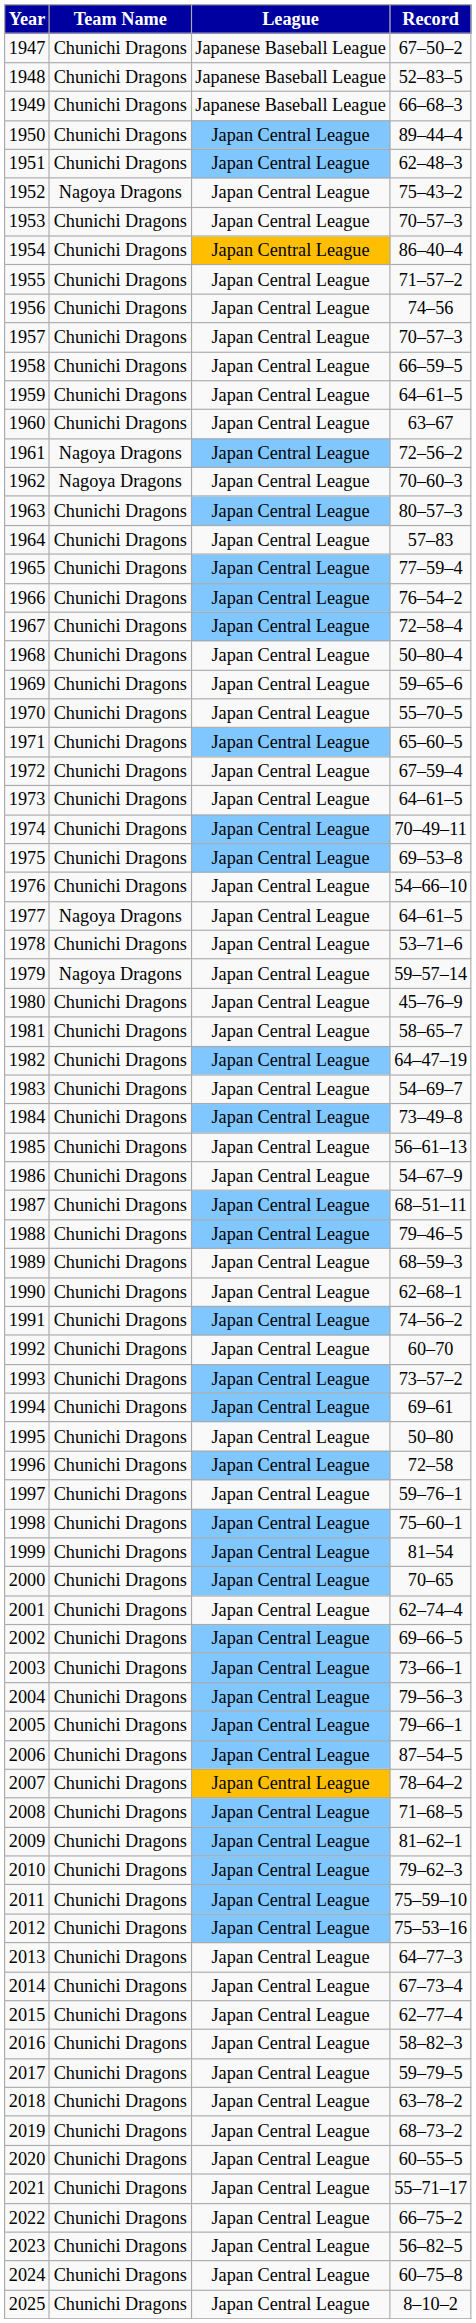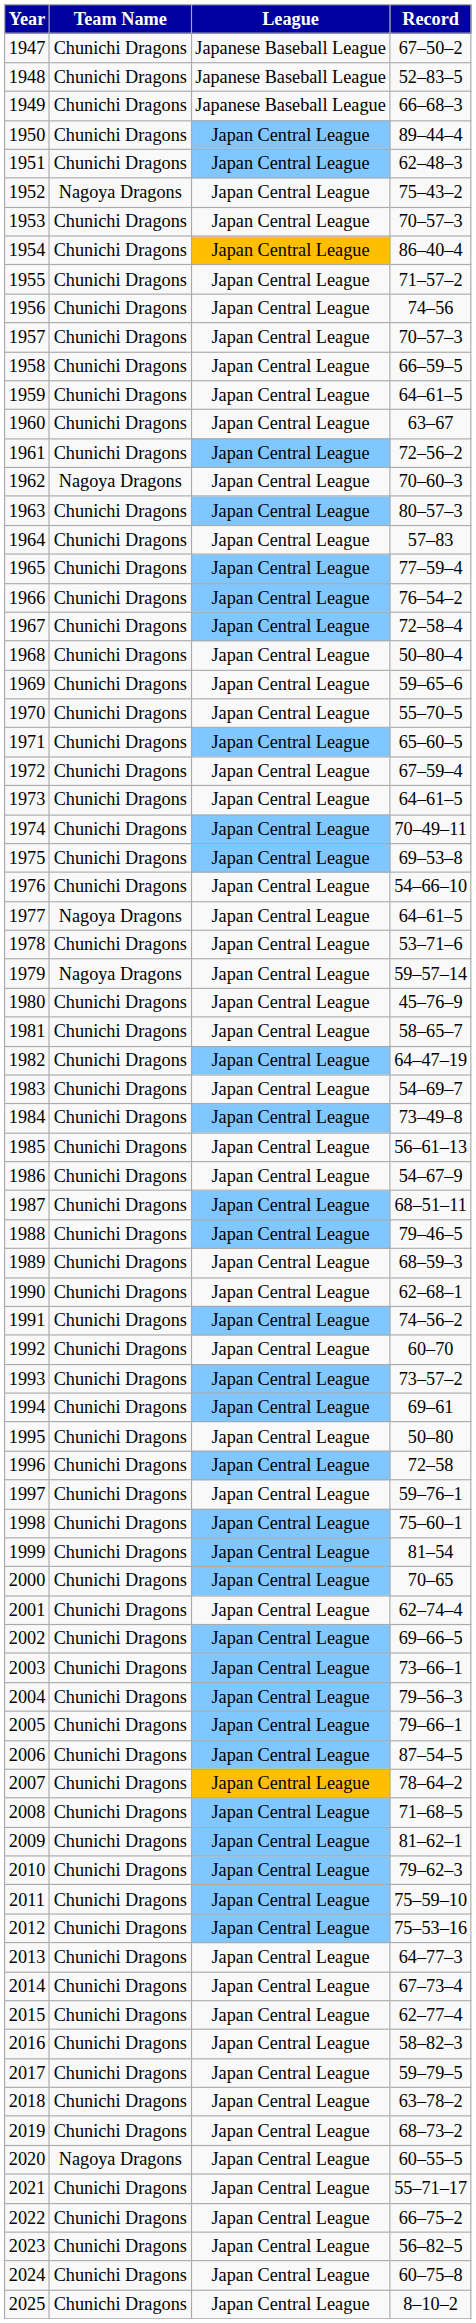 <table class="wikitable" style="text-align:center">
 <tr>
 <th scope="col" style="background: #0000A0; color: #FFFFFF">Year</th>
 <th scope="col" style="background: #0000A0; color: #FFFFFF">Team Name</th>
 <th scope="col" style="background: #0000A0; color: #FFFFFF">League</th>
 <th scope="col" style="background: #0000A0; color: #FFFFFF">Record</th>
 </tr>
 <tr>
 <td>1947</td>
 <td>Chunichi Dragons</td>
 <td>Japanese Baseball League</td>
 <td>67–50–2</td>
 </tr>
 <tr>
 <td>1948</td>
 <td>Chunichi Dragons</td>
 <td>Japanese Baseball League</td>
 <td>52–83–5</td>
 </tr>
 <tr>
 <td>1949</td>
 <td>Chunichi Dragons</td>
 <td>Japanese Baseball League</td>
 <td>66–68–3</td>
 </tr>
 <tr>
 <td align="center">1950</td>
 <td>Chunichi Dragons</td>
 <td style="background:#80C6FF;">Japan Central League</td>
 <td>89–44–4</td>
 </tr>
 <tr>
 <td align="center">1951</td>
 <td>Chunichi Dragons</td>
 <td style="background:#80C6FF;">Japan Central League</td>
 <td>62–48–3</td>
 </tr>
 <tr>
 <td>1952</td>
 <td>Nagoya Dragons</td>
 <td>Japan Central League</td>
 <td>75–43–2</td>
 </tr>
 <tr>
 <td>1953</td>
 <td>Chunichi Dragons</td>
 <td>Japan Central League</td>
 <td>70–57–3</td>
 </tr>
 <tr>
 <td align="center">1954</td>
 <td>Chunichi Dragons</td>
 <td style="background:#FFBF00;">Japan Central League</td>
 <td>86–40–4</td>
 </tr>
 <tr>
 <td>1955</td>
 <td>Chunichi Dragons</td>
 <td>Japan Central League</td>
 <td>71–57–2</td>
 </tr>
 <tr>
 <td>1956</td>
 <td>Chunichi Dragons</td>
 <td>Japan Central League</td>
 <td>74–56</td>
 </tr>
 <tr>
 <td>1957</td>
 <td>Chunichi Dragons</td>
 <td>Japan Central League</td>
 <td>70–57–3</td>
 </tr>
 <tr>
 <td>1958</td>
 <td>Chunichi Dragons</td>
 <td>Japan Central League</td>
 <td>66–59–5</td>
 </tr>
 <tr>
 <td>1959</td>
 <td>Chunichi Dragons</td>
 <td>Japan Central League</td>
 <td>64–61–5</td>
 </tr>
 <tr>
 <td>1960</td>
 <td>Chunichi Dragons</td>
 <td>Japan Central League</td>
 <td>63–67</td>
 </tr>
 <tr>
 <td align="center">1961</td>
-<td>Nagoya Dragons</td>
+<td>Chunichi Dragons</td>
 <td style="background:#80C6FF;">Japan Central League</td>
 <td>72–56–2</td>
 </tr>
 <tr>
 <td>1962</td>
 <td>Nagoya Dragons</td>
 <td>Japan Central League</td>
 <td>70–60–3</td>
 </tr>
 <tr>
 <td align="center">1963</td>
 <td>Chunichi Dragons</td>
 <td style="background:#80C6FF;">Japan Central League</td>
 <td>80–57–3</td>
 </tr>
 <tr>
 <td>1964</td>
 <td>Chunichi Dragons</td>
 <td>Japan Central League</td>
 <td>57–83</td>
 </tr>
 <tr>
 <td align="center">1965</td>
 <td>Chunichi Dragons</td>
 <td style="background:#80C6FF;">Japan Central League</td>
 <td>77–59–4</td>
 </tr>
 <tr>
 <td align="center">1966</td>
 <td>Chunichi Dragons</td>
 <td style="background:#80C6FF;">Japan Central League</td>
 <td>76–54–2</td>
 </tr>
 <tr>
 <td align="center">1967</td>
 <td>Chunichi Dragons</td>
 <td style="background:#80C6FF;">Japan Central League</td>
 <td>72–58–4</td>
 </tr>
 <tr>
 <td>1968</td>
 <td>Chunichi Dragons</td>
 <td>Japan Central League</td>
 <td>50–80–4</td>
 </tr>
 <tr>
 <td>1969</td>
 <td>Chunichi Dragons</td>
 <td>Japan Central League</td>
 <td>59–65–6</td>
 </tr>
 <tr>
 <td>1970</td>
 <td>Chunichi Dragons</td>
 <td>Japan Central League</td>
 <td>55–70–5</td>
 </tr>
 <tr>
 <td align="center">1971</td>
 <td>Chunichi Dragons</td>
 <td style="background:#80C6FF;">Japan Central League</td>
 <td>65–60–5</td>
 </tr>
 <tr>
 <td>1972</td>
 <td>Chunichi Dragons</td>
 <td>Japan Central League</td>
 <td>67–59–4</td>
 </tr>
 <tr>
 <td>1973</td>
 <td>Chunichi Dragons</td>
 <td>Japan Central League</td>
 <td>64–61–5</td>
 </tr>
 <tr>
 <td align="center">1974</td>
 <td>Chunichi Dragons</td>
 <td style="background:#80C6FF;">Japan Central League</td>
 <td>70–49–11</td>
 </tr>
 <tr>
 <td align="center">1975</td>
 <td>Chunichi Dragons</td>
 <td style="background:#80C6FF;">Japan Central League</td>
 <td>69–53–8</td>
 </tr>
 <tr>
 <td>1976</td>
 <td>Chunichi Dragons</td>
 <td>Japan Central League</td>
 <td>54–66–10</td>
 </tr>
 <tr>
 <td>1977</td>
 <td>Nagoya Dragons</td>
 <td>Japan Central League</td>
 <td>64–61–5</td>
 </tr>
 <tr>
 <td>1978</td>
 <td>Chunichi Dragons</td>
 <td>Japan Central League</td>
 <td>53–71–6</td>
 </tr>
 <tr>
 <td>1979</td>
 <td>Nagoya Dragons</td>
 <td>Japan Central League</td>
 <td>59–57–14</td>
 </tr>
 <tr>
 <td>1980</td>
 <td>Chunichi Dragons</td>
 <td>Japan Central League</td>
 <td>45–76–9</td>
 </tr>
 <tr>
 <td>1981</td>
 <td>Chunichi Dragons</td>
 <td>Japan Central League</td>
 <td>58–65–7</td>
 </tr>
 <tr>
 <td align="center">1982</td>
 <td>Chunichi Dragons</td>
 <td style="background:#80C6FF;">Japan Central League</td>
 <td>64–47–19</td>
 </tr>
 <tr>
 <td>1983</td>
 <td>Chunichi Dragons</td>
 <td>Japan Central League</td>
 <td>54–69–7</td>
 </tr>
 <tr>
 <td align="center">1984</td>
 <td>Chunichi Dragons</td>
 <td style="background:#80C6FF;">Japan Central League</td>
 <td>73–49–8</td>
 </tr>
 <tr>
 <td>1985</td>
 <td>Chunichi Dragons</td>
 <td>Japan Central League</td>
 <td>56–61–13</td>
 </tr>
 <tr>
 <td>1986</td>
 <td>Chunichi Dragons</td>
 <td>Japan Central League</td>
 <td>54–67–9</td>
 </tr>
 <tr>
 <td align="center">1987</td>
 <td>Chunichi Dragons</td>
 <td style="background:#80C6FF;">Japan Central League</td>
 <td>68–51–11</td>
 </tr>
 <tr>
 <td align="center">1988</td>
 <td>Chunichi Dragons</td>
 <td style="background:#80C6FF;">Japan Central League</td>
 <td>79–46–5</td>
 </tr>
 <tr>
 <td>1989</td>
 <td>Chunichi Dragons</td>
 <td>Japan Central League</td>
 <td>68–59–3</td>
 </tr>
 <tr>
 <td>1990</td>
 <td>Chunichi Dragons</td>
 <td>Japan Central League</td>
 <td>62–68–1</td>
 </tr>
 <tr>
 <td align="center">1991</td>
 <td>Chunichi Dragons</td>
 <td style="background:#80C6FF;">Japan Central League</td>
 <td>74–56–2</td>
 </tr>
 <tr>
 <td>1992</td>
 <td>Chunichi Dragons</td>
 <td>Japan Central League</td>
 <td>60–70</td>
 </tr>
 <tr>
 <td align="center">1993</td>
 <td>Chunichi Dragons</td>
 <td style="background:#80C6FF;">Japan Central League</td>
 <td>73–57–2</td>
 </tr>
 <tr>
 <td align="center">1994</td>
 <td>Chunichi Dragons</td>
 <td style="background:#80C6FF;">Japan Central League</td>
 <td>69–61</td>
 </tr>
 <tr>
 <td>1995</td>
 <td>Chunichi Dragons</td>
 <td>Japan Central League</td>
 <td>50–80</td>
 </tr>
 <tr>
 <td align="center">1996</td>
 <td>Chunichi Dragons</td>
 <td style="background:#80C6FF;">Japan Central League</td>
 <td>72–58</td>
 </tr>
 <tr>
 <td>1997</td>
 <td>Chunichi Dragons</td>
 <td>Japan Central League</td>
 <td>59–76–1</td>
 </tr>
 <tr>
 <td align="center">1998</td>
 <td>Chunichi Dragons</td>
 <td style="background:#80C6FF;">Japan Central League</td>
 <td>75–60–1</td>
 </tr>
 <tr>
 <td align="center">1999</td>
 <td>Chunichi Dragons</td>
 <td style="background:#80C6FF;">Japan Central League</td>
 <td>81–54</td>
 </tr>
 <tr>
 <td align="center">2000</td>
 <td>Chunichi Dragons</td>
 <td style="background:#80C6FF;">Japan Central League</td>
 <td>70–65</td>
 </tr>
 <tr>
 <td>2001</td>
 <td>Chunichi Dragons</td>
 <td>Japan Central League</td>
 <td>62–74–4</td>
 </tr>
 <tr>
 <td align="center">2002</td>
 <td>Chunichi Dragons</td>
 <td style="background:#80C6FF;">Japan Central League</td>
 <td>69–66–5</td>
 </tr>
 <tr>
 <td align="center">2003</td>
 <td>Chunichi Dragons</td>
 <td style="background:#80C6FF;">Japan Central League</td>
 <td>73–66–1</td>
 </tr>
 <tr>
 <td align="center">2004</td>
 <td>Chunichi Dragons</td>
 <td style="background:#80C6FF;">Japan Central League</td>
 <td>79–56–3</td>
 </tr>
 <tr>
 <td align="center">2005</td>
 <td>Chunichi Dragons</td>
 <td style="background:#80C6FF;">Japan Central League</td>
 <td>79–66–1</td>
 </tr>
 <tr>
 <td align="center">2006</td>
 <td>Chunichi Dragons</td>
 <td style="background:#80C6FF;">Japan Central League</td>
 <td>87–54–5</td>
 </tr>
 <tr>
 <td align="center">2007</td>
 <td>Chunichi Dragons</td>
 <td style="background:#FFBF00;">Japan Central League</td>
 <td>78–64–2</td>
 </tr>
 <tr>
 <td align="center">2008</td>
 <td>Chunichi Dragons</td>
 <td style="background:#80C6FF;">Japan Central League</td>
 <td>71–68–5</td>
 </tr>
 <tr>
 <td align="center">2009</td>
 <td>Chunichi Dragons</td>
 <td style="background:#80C6FF;">Japan Central League</td>
 <td>81–62–1</td>
 </tr>
 <tr>
 <td align="center">2010</td>
 <td>Chunichi Dragons</td>
 <td style="background:#80C6FF;">Japan Central League</td>
 <td>79–62–3</td>
 </tr>
 <tr>
 <td align="center">2011</td>
 <td>Chunichi Dragons</td>
 <td style="background:#80C6FF;">Japan Central League</td>
 <td>75–59–10</td>
 </tr>
 <tr>
 <td align="center">2012</td>
 <td>Chunichi Dragons</td>
 <td style="background:#80C6FF;">Japan Central League</td>
 <td>75–53–16</td>
 </tr>
 <tr>
 <td>2013</td>
 <td>Chunichi Dragons</td>
 <td>Japan Central League</td>
 <td>64–77–3</td>
 </tr>
 <tr>
 <td>2014</td>
 <td>Chunichi Dragons</td>
 <td>Japan Central League</td>
 <td>67–73–4</td>
 </tr>
 <tr>
 <td>2015</td>
 <td>Chunichi Dragons</td>
 <td>Japan Central League</td>
 <td>62–77–4</td>
 </tr>
 <tr>
 <td>2016</td>
 <td>Chunichi Dragons</td>
 <td>Japan Central League</td>
 <td>58–82–3</td>
 </tr>
 <tr>
 <td>2017</td>
 <td>Chunichi Dragons</td>
 <td>Japan Central League</td>
 <td>59–79–5</td>
 </tr>
 <tr>
 <td>2018</td>
 <td>Chunichi Dragons</td>
 <td>Japan Central League</td>
 <td>63–78–2</td>
 </tr>
 <tr>
 <td>2019</td>
 <td>Chunichi Dragons</td>
 <td>Japan Central League</td>
 <td>68–73–2</td>
 </tr>
 <tr>
 <td>2020</td>
-<td>Chunichi Dragons</td>
+<td>Nagoya Dragons</td>
 <td>Japan Central League</td>
 <td>60–55–5</td>
 </tr>
 <tr>
 <td>2021</td>
 <td>Chunichi Dragons</td>
 <td>Japan Central	League</td>
 <td>55–71–17</td>
 </tr>
 <tr>
 <td>2022</td>
 <td>Chunichi Dragons</td>
 <td>Japan Central League</td>
 <td>66–75–2</td>
 </tr>
 <tr>
 <td>2023</td>
 <td>Chunichi Dragons</td>
 <td>Japan Central League</td>
 <td>56–82–5</td>
 </tr>
 <tr>
 <td>2024</td>
 <td>Chunichi Dragons</td>
 <td>Japan Central League</td>
 <td>60–75–8</td>
 </tr>
 <tr>
 <td>2025</td>
 <td>Chunichi Dragons</td>
 <td>Japan Central League</td>
 <td>8–10–2</td>
 </tr>
 </table>
